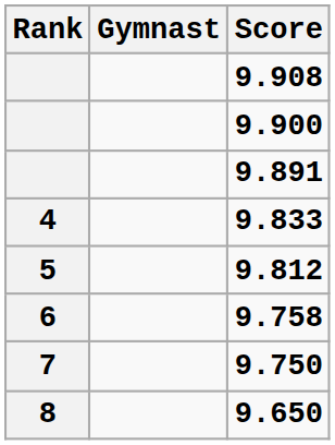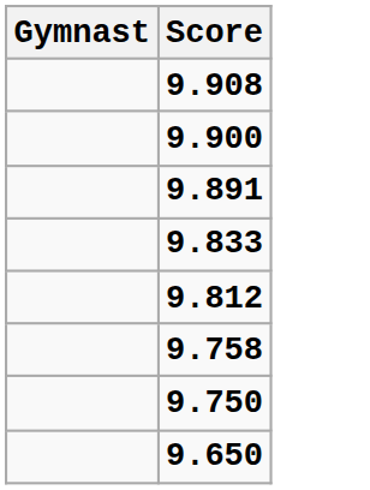 <table class="wikitable sortable">
 <tr>
-<th scope="col">Rank</th>
 <th scope="col">Gymnast</th>
 <th scope="col">Score</th>
 </tr>
 <tr>
-<th scope="row"></th>
 <td></td>
 <td><strong>9.908</strong></td>
 </tr>
 <tr>
-<th scope="row"></th>
 <td></td>
 <td><strong>9.900</strong></td>
 </tr>
 <tr>
-<th scope="row"></th>
 <td></td>
 <td><strong>9.891</strong></td>
 </tr>
 <tr>
-<th scope="row">4</th>
 <td></td>
 <td><strong>9.833</strong></td>
 </tr>
 <tr>
-<th scope="row">5</th>
 <td></td>
 <td><strong>9.812</strong></td>
 </tr>
 <tr>
-<th scope="row">6</th>
 <td></td>
 <td><strong>9.758</strong></td>
 </tr>
 <tr>
-<th scope="row">7</th>
 <td></td>
 <td><strong>9.750</strong></td>
 </tr>
 <tr>
-<th scope="row">8</th>
 <td></td>
 <td><strong>9.650</strong></td>
 </tr>
 </table>
